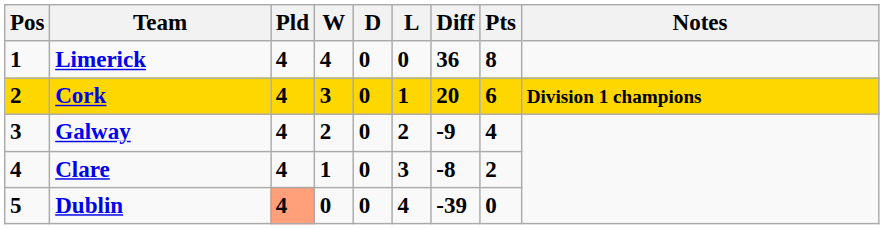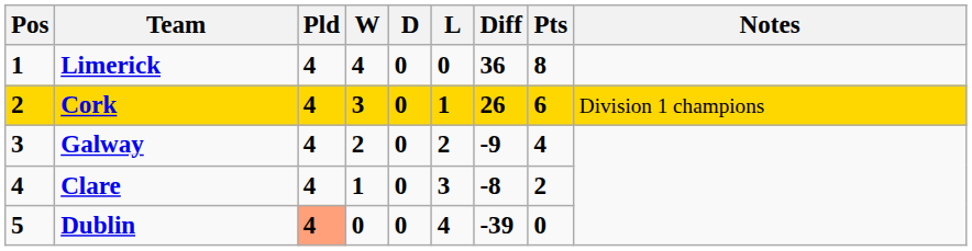 <table class="wikitable" style="text-align: centre;">
 <tr>
 <th width=20>Pos</th>
 <th width=150>Team</th>
 <th width=20>Pld</th>
 <th width=20>W</th>
 <th width=20>D</th>
 <th width=20>L</th>
 <th width=20>Diff</th>
 <th width=20>Pts</th>
 <th width=250>Notes</th>
 </tr>
 <tr>
 <td><strong>1</strong></td>
 <td align=left><strong> <a href='#'>Limerick</a> </strong></td>
 <td><strong>4</strong></td>
 <td><strong>4</strong></td>
 <td><strong>0</strong></td>
 <td><strong>0</strong></td>
 <td><strong>36</strong></td>
 <td><strong>8</strong></td>
 </tr>
 <tr style="background:gold;">
 <td><strong>2</strong></td>
 <td align=left><strong> <a href='#'>Cork</a> </strong></td>
 <td><strong>4</strong></td>
 <td><strong>3</strong></td>
 <td><strong>0</strong></td>
 <td><strong>1</strong></td>
-<td><strong>20</strong></td>
+<td><strong>26</strong></td>
 <td><strong>6</strong></td>
-<td><strong><small> Division 1 champions</small></strong></td>
+<td><small> Division 1 champions</small></td>
 </tr>
 <tr>
 <td><strong>3</strong></td>
 <td align=left><strong> <a href='#'>Galway</a> </strong></td>
 <td><strong>4</strong></td>
 <td><strong>2</strong></td>
 <td><strong>0</strong></td>
 <td><strong>2</strong></td>
 <td><strong>-9</strong></td>
 <td><strong>4</strong></td>
 </tr>
 <tr>
 <td><strong>4</strong></td>
 <td align=left><strong> <a href='#'>Clare</a> </strong></td>
 <td><strong>4</strong></td>
 <td><strong>1</strong></td>
 <td><strong>0</strong></td>
 <td><strong>3</strong></td>
 <td><strong>-8</strong></td>
 <td><strong>2</strong></td>
 </tr>
 <tr>
 <td><strong>5</strong></td>
 <td align=left><strong> <a href='#'>Dublin</a> </strong></td>
 <td style="background: lightsalmon;"><strong>4</strong></td>
 <td><strong>0</strong></td>
 <td><strong>0</strong></td>
 <td><strong>4</strong></td>
 <td><strong>-39</strong></td>
 <td><strong>0</strong></td>
 </tr>
 </table>
